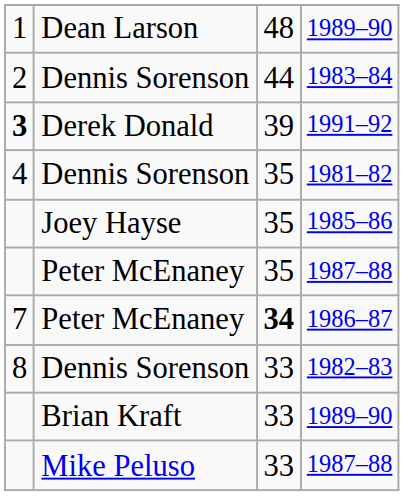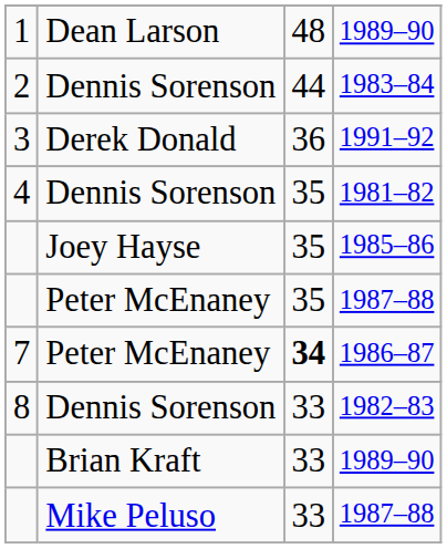 <table class="wikitable">
 <tr>
 </tr>
 <tr>
 <td>1</td>
 <td>Dean Larson</td>
 <td>48</td>
 <td style="font-size:80%;"><a href='#'>1989–90</a></td>
 </tr>
 <tr>
 <td>2</td>
 <td>Dennis Sorenson</td>
 <td>44</td>
 <td style="font-size:80%;"><a href='#'>1983–84</a></td>
 </tr>
 <tr>
-<td><strong>3</strong></td>
+<td>3</td>
 <td>Derek Donald</td>
-<td>39</td>
+<td>36</td>
 <td style="font-size:80%;"><a href='#'>1991–92</a></td>
 </tr>
 <tr>
 <td>4</td>
 <td>Dennis Sorenson</td>
 <td>35</td>
 <td style="font-size:80%;"><a href='#'>1981–82</a></td>
 </tr>
 <tr>
 <td></td>
 <td>Joey Hayse</td>
 <td>35</td>
 <td style="font-size:80%;"><a href='#'>1985–86</a></td>
 </tr>
 <tr>
 <td></td>
 <td>Peter McEnaney</td>
 <td>35</td>
 <td style="font-size:80%;"><a href='#'>1987–88</a></td>
 </tr>
 <tr>
 <td>7</td>
 <td>Peter McEnaney</td>
 <td><strong>34</strong></td>
 <td style="font-size:80%;"><a href='#'>1986–87</a></td>
 </tr>
 <tr>
 <td>8</td>
 <td>Dennis Sorenson</td>
 <td>33</td>
 <td style="font-size:80%;"><a href='#'>1982–83</a></td>
 </tr>
 <tr>
 <td></td>
 <td>Brian Kraft</td>
 <td>33</td>
 <td style="font-size:80%;"><a href='#'>1989–90</a></td>
 </tr>
 <tr>
 <td></td>
 <td><a href='#'>Mike Peluso</a></td>
 <td>33</td>
 <td style="font-size:80%;"><a href='#'>1987–88</a></td>
 </tr>
 </table>
